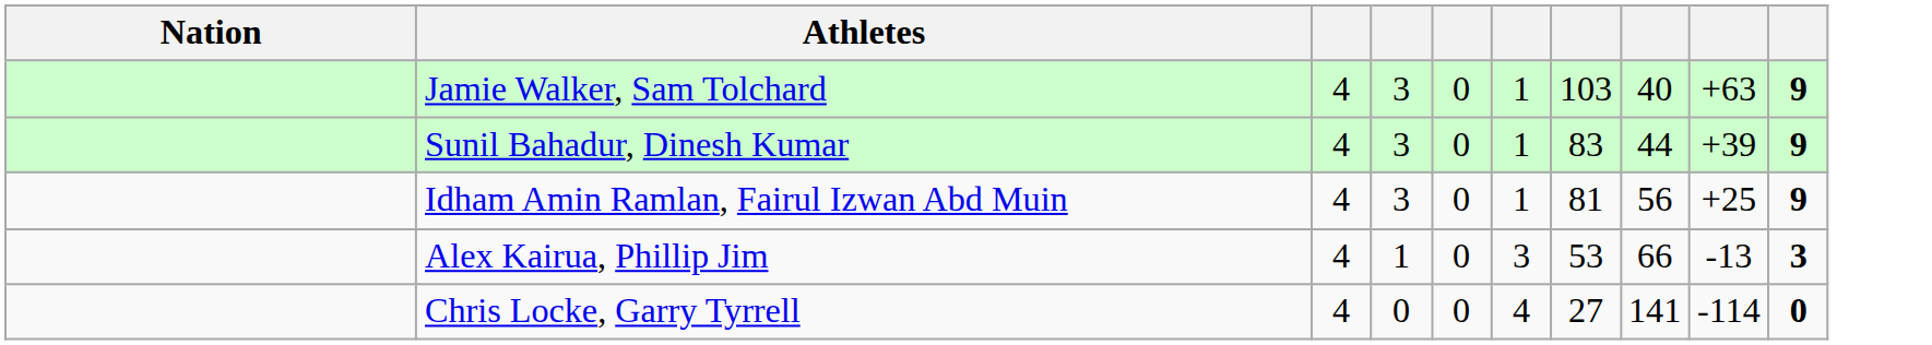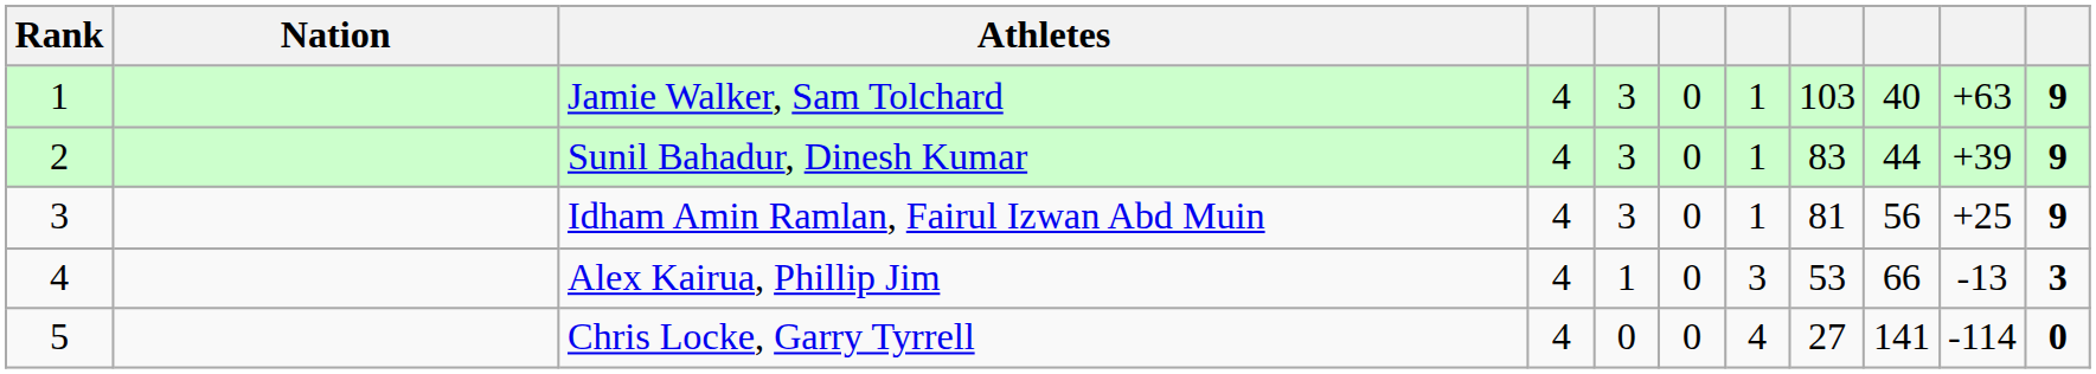 <table class=wikitable style="text-align:center">
 <tr>
+<th width=20>Rank</th>
 <th width=180>Nation</th>
 <th width=400>Athletes</th>
 <th width=20></th>
 <th width=20></th>
 <th width=20></th>
 <th width=20></th>
 <th width=20></th>
 <th width=20></th>
 <th width=20></th>
 <th width=20></th>
 </tr>
 <tr bgcolor="#ccffcc">
+<td>1</td>
 <td align=left></td>
 <td align=left><a href='#'>Jamie Walker</a>, <a href='#'>Sam Tolchard</a></td>
 <td>4</td>
 <td>3</td>
 <td>0</td>
 <td>1</td>
 <td>103</td>
 <td>40</td>
 <td>+63</td>
 <td><strong>9</strong></td>
 </tr>
 <tr bgcolor="#ccffcc">
+<td>2</td>
 <td align=left></td>
 <td align=left><a href='#'>Sunil Bahadur</a>, <a href='#'>Dinesh Kumar</a></td>
 <td>4</td>
 <td>3</td>
 <td>0</td>
 <td>1</td>
 <td>83</td>
 <td>44</td>
 <td>+39</td>
 <td><strong>9</strong></td>
 </tr>
 <tr>
+<td>3</td>
 <td align=left></td>
 <td align=left><a href='#'>Idham Amin Ramlan</a>, <a href='#'>Fairul Izwan Abd Muin</a></td>
 <td>4</td>
 <td>3</td>
 <td>0</td>
 <td>1</td>
 <td>81</td>
 <td>56</td>
 <td>+25</td>
 <td><strong>9</strong></td>
 </tr>
 <tr>
+<td>4</td>
 <td align=left></td>
 <td align=left><a href='#'>Alex Kairua</a>, <a href='#'>Phillip Jim</a></td>
 <td>4</td>
 <td>1</td>
 <td>0</td>
 <td>3</td>
 <td>53</td>
 <td>66</td>
 <td>-13</td>
 <td><strong>3</strong></td>
 </tr>
 <tr>
+<td>5</td>
 <td align=left></td>
 <td align=left><a href='#'>Chris Locke</a>, <a href='#'>Garry Tyrrell</a></td>
 <td>4</td>
 <td>0</td>
 <td>0</td>
 <td>4</td>
 <td>27</td>
 <td>141</td>
 <td>-114</td>
 <td><strong>0</strong></td>
 </tr>
 </table>
